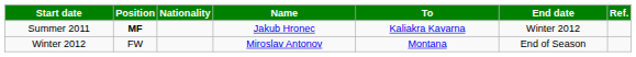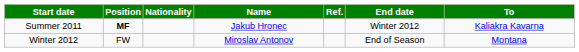 <table class="wikitable"  style="text-align:center; font-size:90%; ">
 <tr>
 <th style="background:green; color:white; width:150px;">Start date</th>
 <th style="background:green; color:white; width:50px;">Position</th>
 <th style="background:green; color:white; width:50px;">Nationality</th>
 <th style="background:green; color:white; width:200px;">Name</th>
+<th style="background:green; color:white; width:25px;">Ref.</th>
+<th style="background:green; color:white; width:150px;">End date</th>
 <th style="background:green; color:white; width:200px;">To</th>
-<th style="background:green; color:white; width:150px;">End date</th>
-<th style="background:green; color:white; width:25px;">Ref.</th>
 </tr>
 <tr>
 <td>Summer 2011</td>
 <td><strong>MF</strong></td>
 <td></td>
 <td><a href='#'>Jakub Hronec</a></td>
+<td></td>
+<td>Winter 2012</td>
 <td><a href='#'>Kaliakra Kavarna</a></td>
-<td>Winter 2012</td>
-<td></td>
 </tr>
 <tr>
 <td>Winter 2012</td>
 <td>FW</td>
 <td></td>
 <td><a href='#'>Miroslav Antonov</a></td>
+<td></td>
+<td>End of Season</td>
 <td><a href='#'>Montana</a></td>
-<td>End of Season</td>
-<td></td>
 </tr>
 </table>
